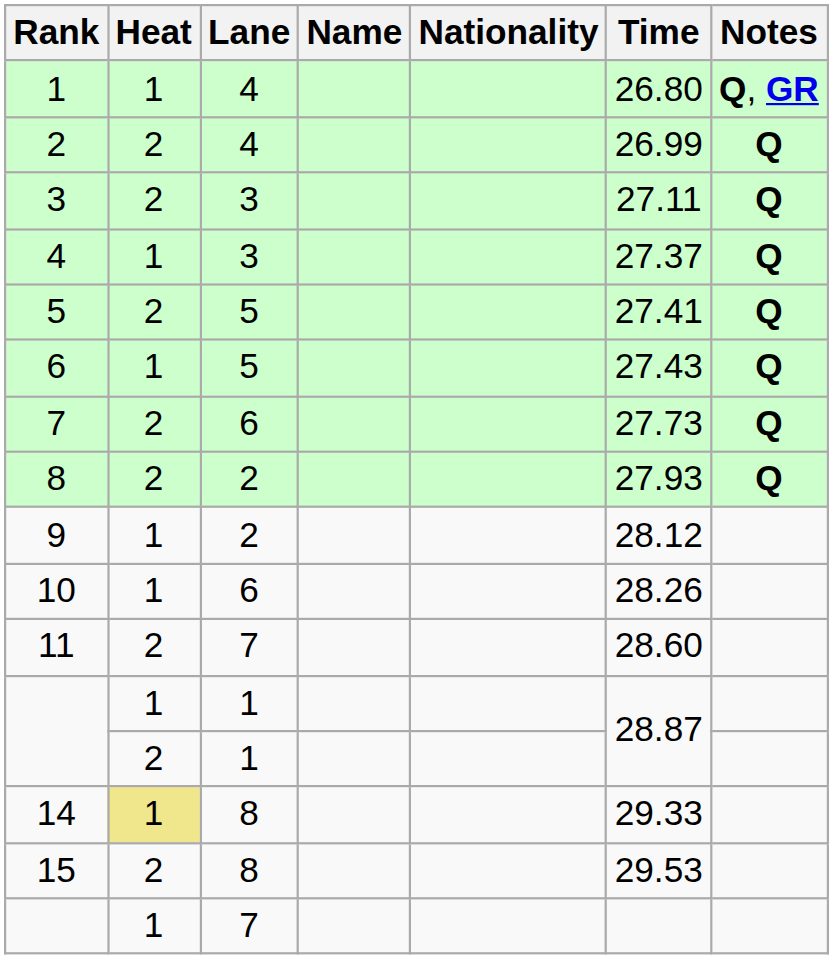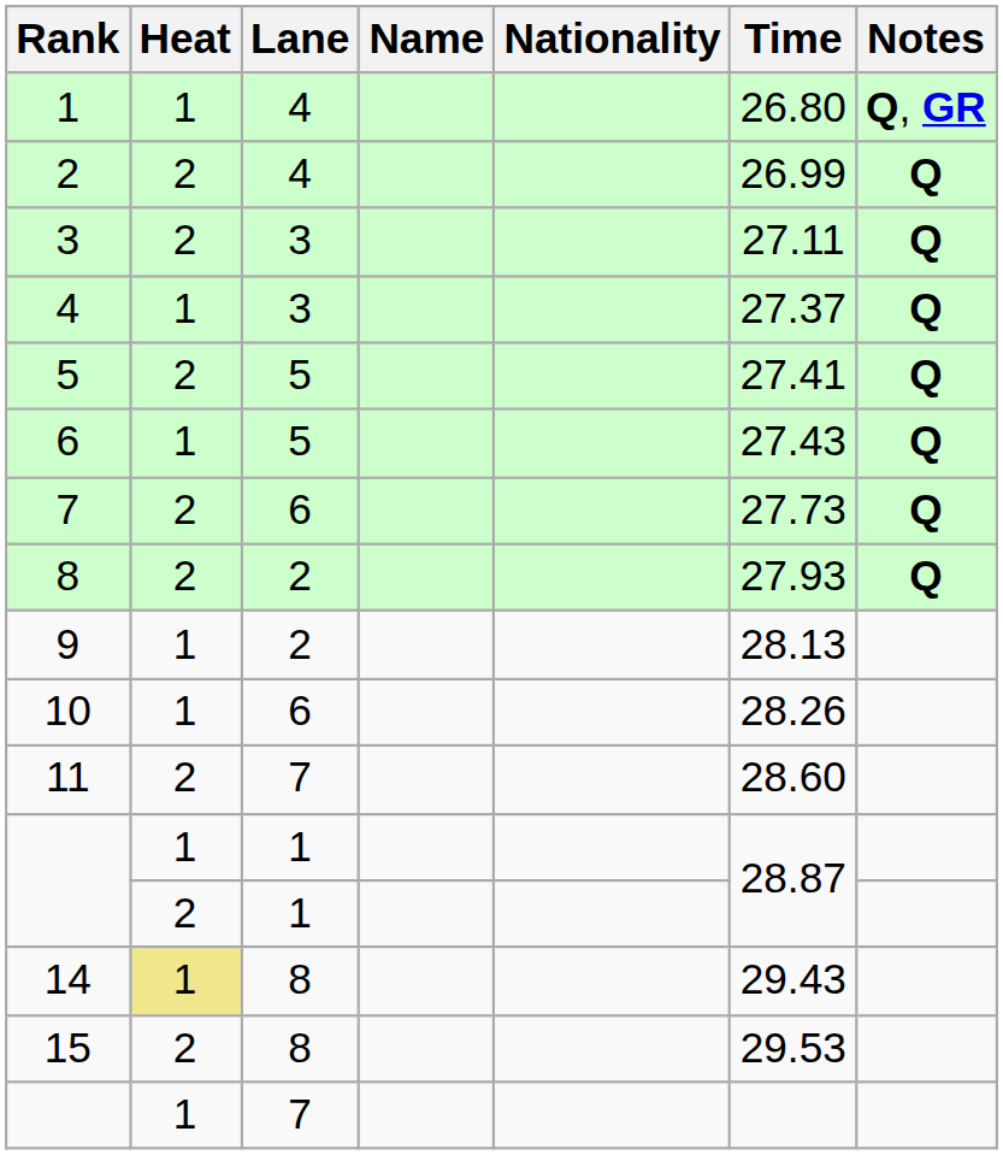 <table class="wikitable sortable" style="text-align:center">
 <tr>
 <th>Rank</th>
 <th>Heat</th>
 <th>Lane</th>
 <th>Name</th>
 <th>Nationality</th>
 <th>Time</th>
 <th>Notes</th>
 </tr>
 <tr bgcolor=ccffcc>
 <td>1</td>
 <td>1</td>
 <td>4</td>
 <td align=left></td>
 <td align=left></td>
 <td>26.80</td>
 <td><strong>Q</strong>, <strong><a href='#'>GR</a></strong></td>
 </tr>
 <tr bgcolor=ccffcc>
 <td>2</td>
 <td>2</td>
 <td>4</td>
 <td align=left></td>
 <td align=left></td>
 <td>26.99</td>
 <td><strong>Q</strong></td>
 </tr>
 <tr bgcolor=ccffcc>
 <td>3</td>
 <td>2</td>
 <td>3</td>
 <td align=left></td>
 <td align=left></td>
 <td>27.11</td>
 <td><strong>Q</strong></td>
 </tr>
 <tr bgcolor=ccffcc>
 <td>4</td>
 <td>1</td>
 <td>3</td>
 <td align=left></td>
 <td align=left></td>
 <td>27.37</td>
 <td><strong>Q</strong></td>
 </tr>
 <tr bgcolor=ccffcc>
 <td>5</td>
 <td>2</td>
 <td>5</td>
 <td align=left></td>
 <td align=left></td>
 <td>27.41</td>
 <td><strong>Q</strong></td>
 </tr>
 <tr bgcolor=ccffcc>
 <td>6</td>
 <td>1</td>
 <td>5</td>
 <td align=left></td>
 <td align=left></td>
 <td>27.43</td>
 <td><strong>Q</strong></td>
 </tr>
 <tr bgcolor=ccffcc>
 <td>7</td>
 <td>2</td>
 <td>6</td>
 <td align=left></td>
 <td align=left></td>
 <td>27.73</td>
 <td><strong>Q</strong></td>
 </tr>
 <tr bgcolor=ccffcc>
 <td>8</td>
 <td>2</td>
 <td>2</td>
 <td align=left></td>
 <td align=left></td>
 <td>27.93</td>
 <td><strong>Q</strong></td>
 </tr>
 <tr>
 <td>9</td>
 <td>1</td>
 <td>2</td>
 <td align=left></td>
 <td align=left></td>
-<td>28.12</td>
+<td>28.13</td>
 <td></td>
 </tr>
 <tr>
 <td>10</td>
 <td>1</td>
 <td>6</td>
 <td align=left></td>
 <td align=left></td>
 <td>28.26</td>
 <td></td>
 </tr>
 <tr>
 <td>11</td>
 <td>2</td>
 <td>7</td>
 <td align=left></td>
 <td align=left></td>
 <td>28.60</td>
 <td></td>
 </tr>
 <tr>
 <td rowspan=2></td>
 <td>1</td>
 <td>1</td>
 <td align=left></td>
 <td align=left></td>
 <td rowspan=2>28.87</td>
 <td></td>
 </tr>
 <tr>
 <td>2</td>
 <td>1</td>
 <td align=left></td>
 <td align=left></td>
 <td></td>
 </tr>
 <tr>
 <td>14</td>
 <td style="background: khaki;">1</td>
 <td>8</td>
 <td align=left></td>
 <td align=left></td>
-<td>29.33</td>
+<td>29.43</td>
 <td></td>
 </tr>
 <tr>
 <td>15</td>
 <td>2</td>
 <td>8</td>
 <td align=left></td>
 <td align=left></td>
 <td>29.53</td>
 <td></td>
 </tr>
 <tr>
 <td></td>
 <td>1</td>
 <td>7</td>
 <td align=left></td>
 <td align=left></td>
 <td></td>
 <td></td>
 </tr>
 </table>
